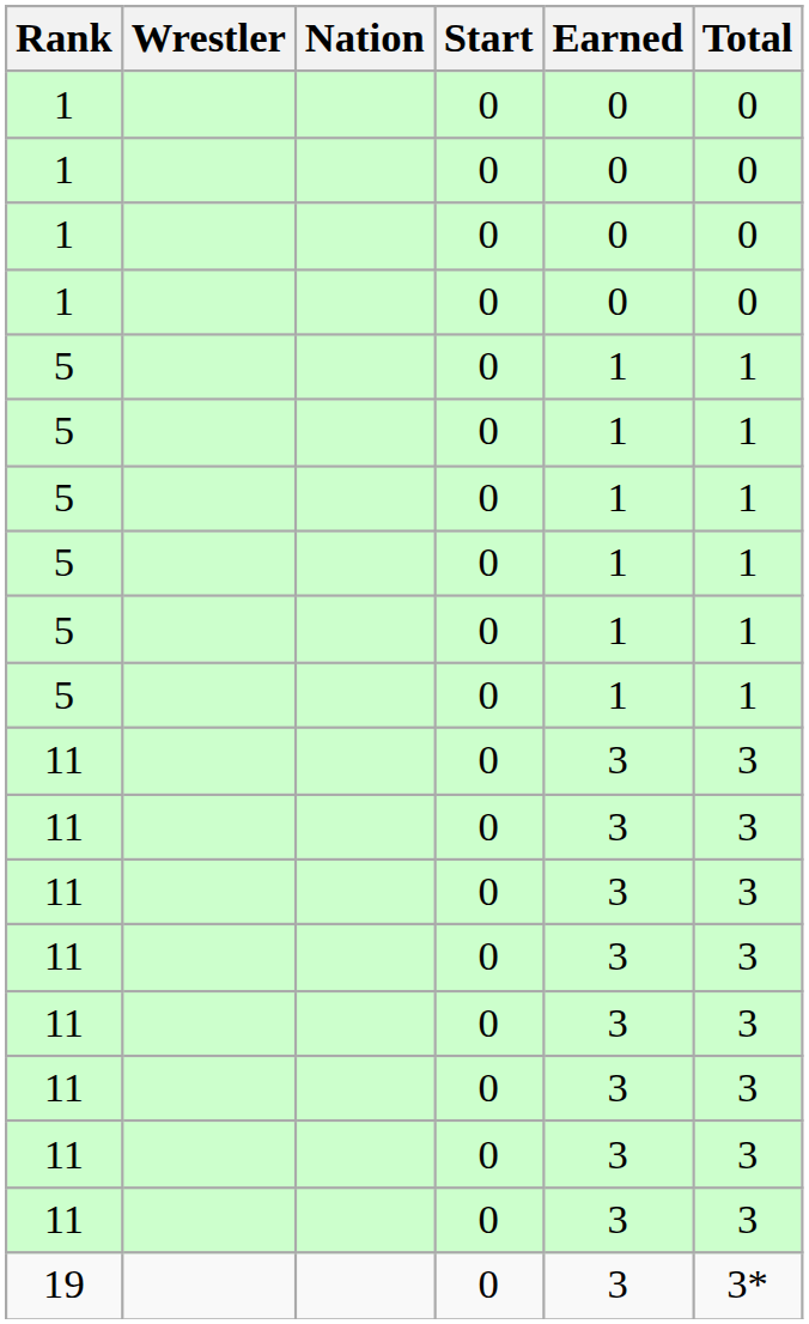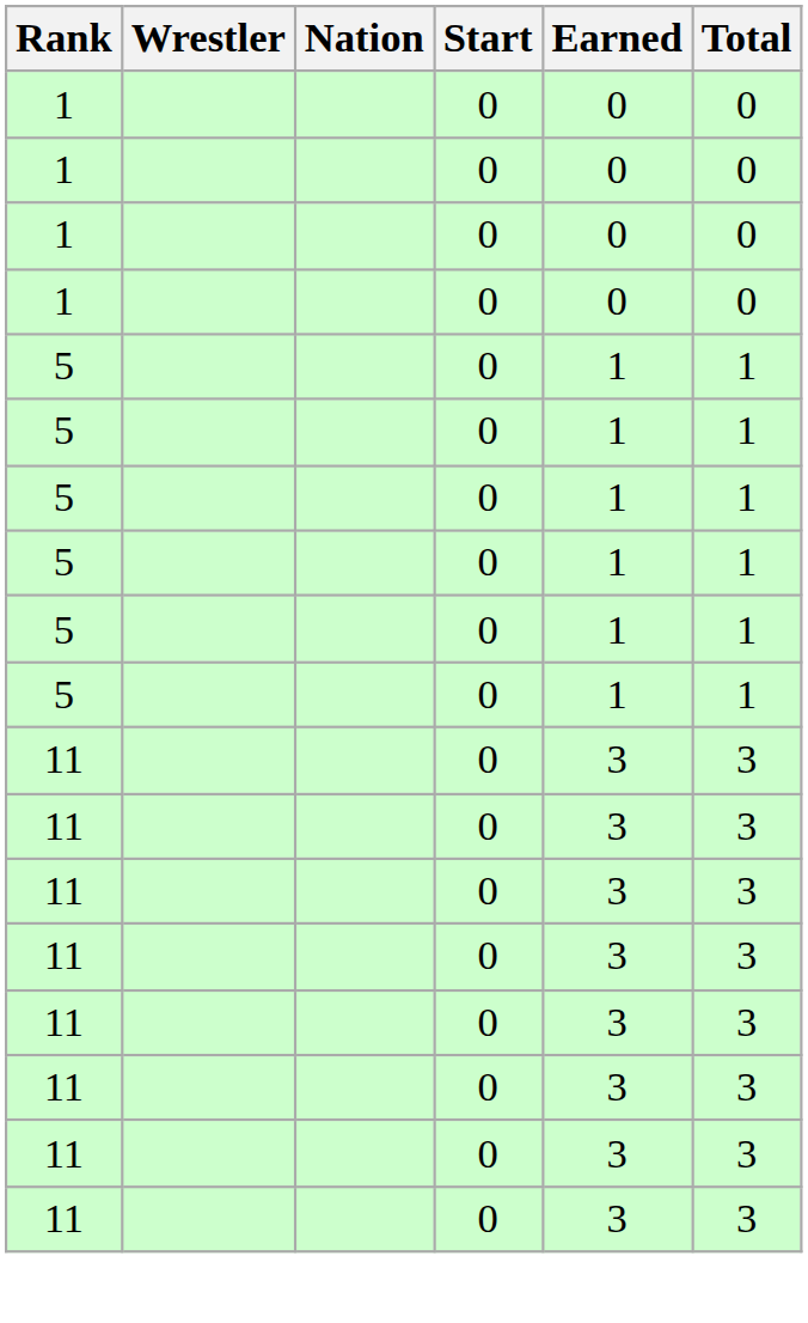 <table class="wikitable sortable" style="text-align:center;">
 <tr>
 <th>Rank</th>
 <th>Wrestler</th>
 <th>Nation</th>
 <th>Start</th>
 <th>Earned</th>
 <th>Total</th>
 </tr>
 <tr style="background:#cfc;">
 <td>1</td>
 <td align=left></td>
 <td align=left></td>
 <td>0</td>
 <td>0</td>
 <td>0</td>
 </tr>
 <tr style="background:#cfc;">
 <td>1</td>
 <td align=left></td>
 <td align=left></td>
 <td>0</td>
 <td>0</td>
 <td>0</td>
 </tr>
 <tr style="background:#cfc;">
 <td>1</td>
 <td align=left></td>
 <td align=left></td>
 <td>0</td>
 <td>0</td>
 <td>0</td>
 </tr>
 <tr style="background:#cfc;">
 <td>1</td>
 <td align=left></td>
 <td align=left></td>
 <td>0</td>
 <td>0</td>
 <td>0</td>
 </tr>
 <tr style="background:#cfc;">
 <td>5</td>
 <td align=left></td>
 <td align=left></td>
 <td>0</td>
 <td>1</td>
 <td>1</td>
 </tr>
 <tr style="background:#cfc;">
 <td>5</td>
 <td align=left></td>
 <td align=left></td>
 <td>0</td>
 <td>1</td>
 <td>1</td>
 </tr>
 <tr style="background:#cfc;">
 <td>5</td>
 <td align=left></td>
 <td align=left></td>
 <td>0</td>
 <td>1</td>
 <td>1</td>
 </tr>
 <tr style="background:#cfc;">
 <td>5</td>
 <td align=left></td>
 <td align=left></td>
 <td>0</td>
 <td>1</td>
 <td>1</td>
 </tr>
 <tr style="background:#cfc;">
 <td>5</td>
 <td align=left></td>
 <td align=left></td>
 <td>0</td>
 <td>1</td>
 <td>1</td>
 </tr>
 <tr style="background:#cfc;">
 <td>5</td>
 <td align=left></td>
 <td align=left></td>
 <td>0</td>
 <td>1</td>
 <td>1</td>
 </tr>
 <tr style="background:#cfc;">
 <td>11</td>
 <td align=left></td>
 <td align=left></td>
 <td>0</td>
 <td>3</td>
 <td>3</td>
 </tr>
 <tr style="background:#cfc;">
 <td>11</td>
 <td align=left></td>
 <td align=left></td>
 <td>0</td>
 <td>3</td>
 <td>3</td>
 </tr>
 <tr style="background:#cfc;">
 <td>11</td>
 <td align=left></td>
 <td align=left></td>
 <td>0</td>
 <td>3</td>
 <td>3</td>
 </tr>
 <tr style="background:#cfc;">
 <td>11</td>
 <td align=left></td>
 <td align=left></td>
 <td>0</td>
 <td>3</td>
 <td>3</td>
 </tr>
 <tr style="background:#cfc;">
 <td>11</td>
 <td align=left></td>
 <td align=left></td>
 <td>0</td>
 <td>3</td>
 <td>3</td>
 </tr>
 <tr style="background:#cfc;">
 <td>11</td>
 <td align=left></td>
 <td align=left></td>
 <td>0</td>
 <td>3</td>
 <td>3</td>
 </tr>
 <tr style="background:#cfc;">
 <td>11</td>
 <td align=left></td>
 <td align=left></td>
 <td>0</td>
 <td>3</td>
 <td>3</td>
 </tr>
 <tr style="background:#cfc;">
 <td>11</td>
 <td align=left></td>
 <td align=left></td>
 <td>0</td>
 <td>3</td>
 <td>3</td>
 </tr>
-<tr>
-<td>19</td>
-<td align=left></td>
-<td align=left></td>
-<td>0</td>
-<td>3</td>
-<td>3*</td>
-</tr>
 </table>
